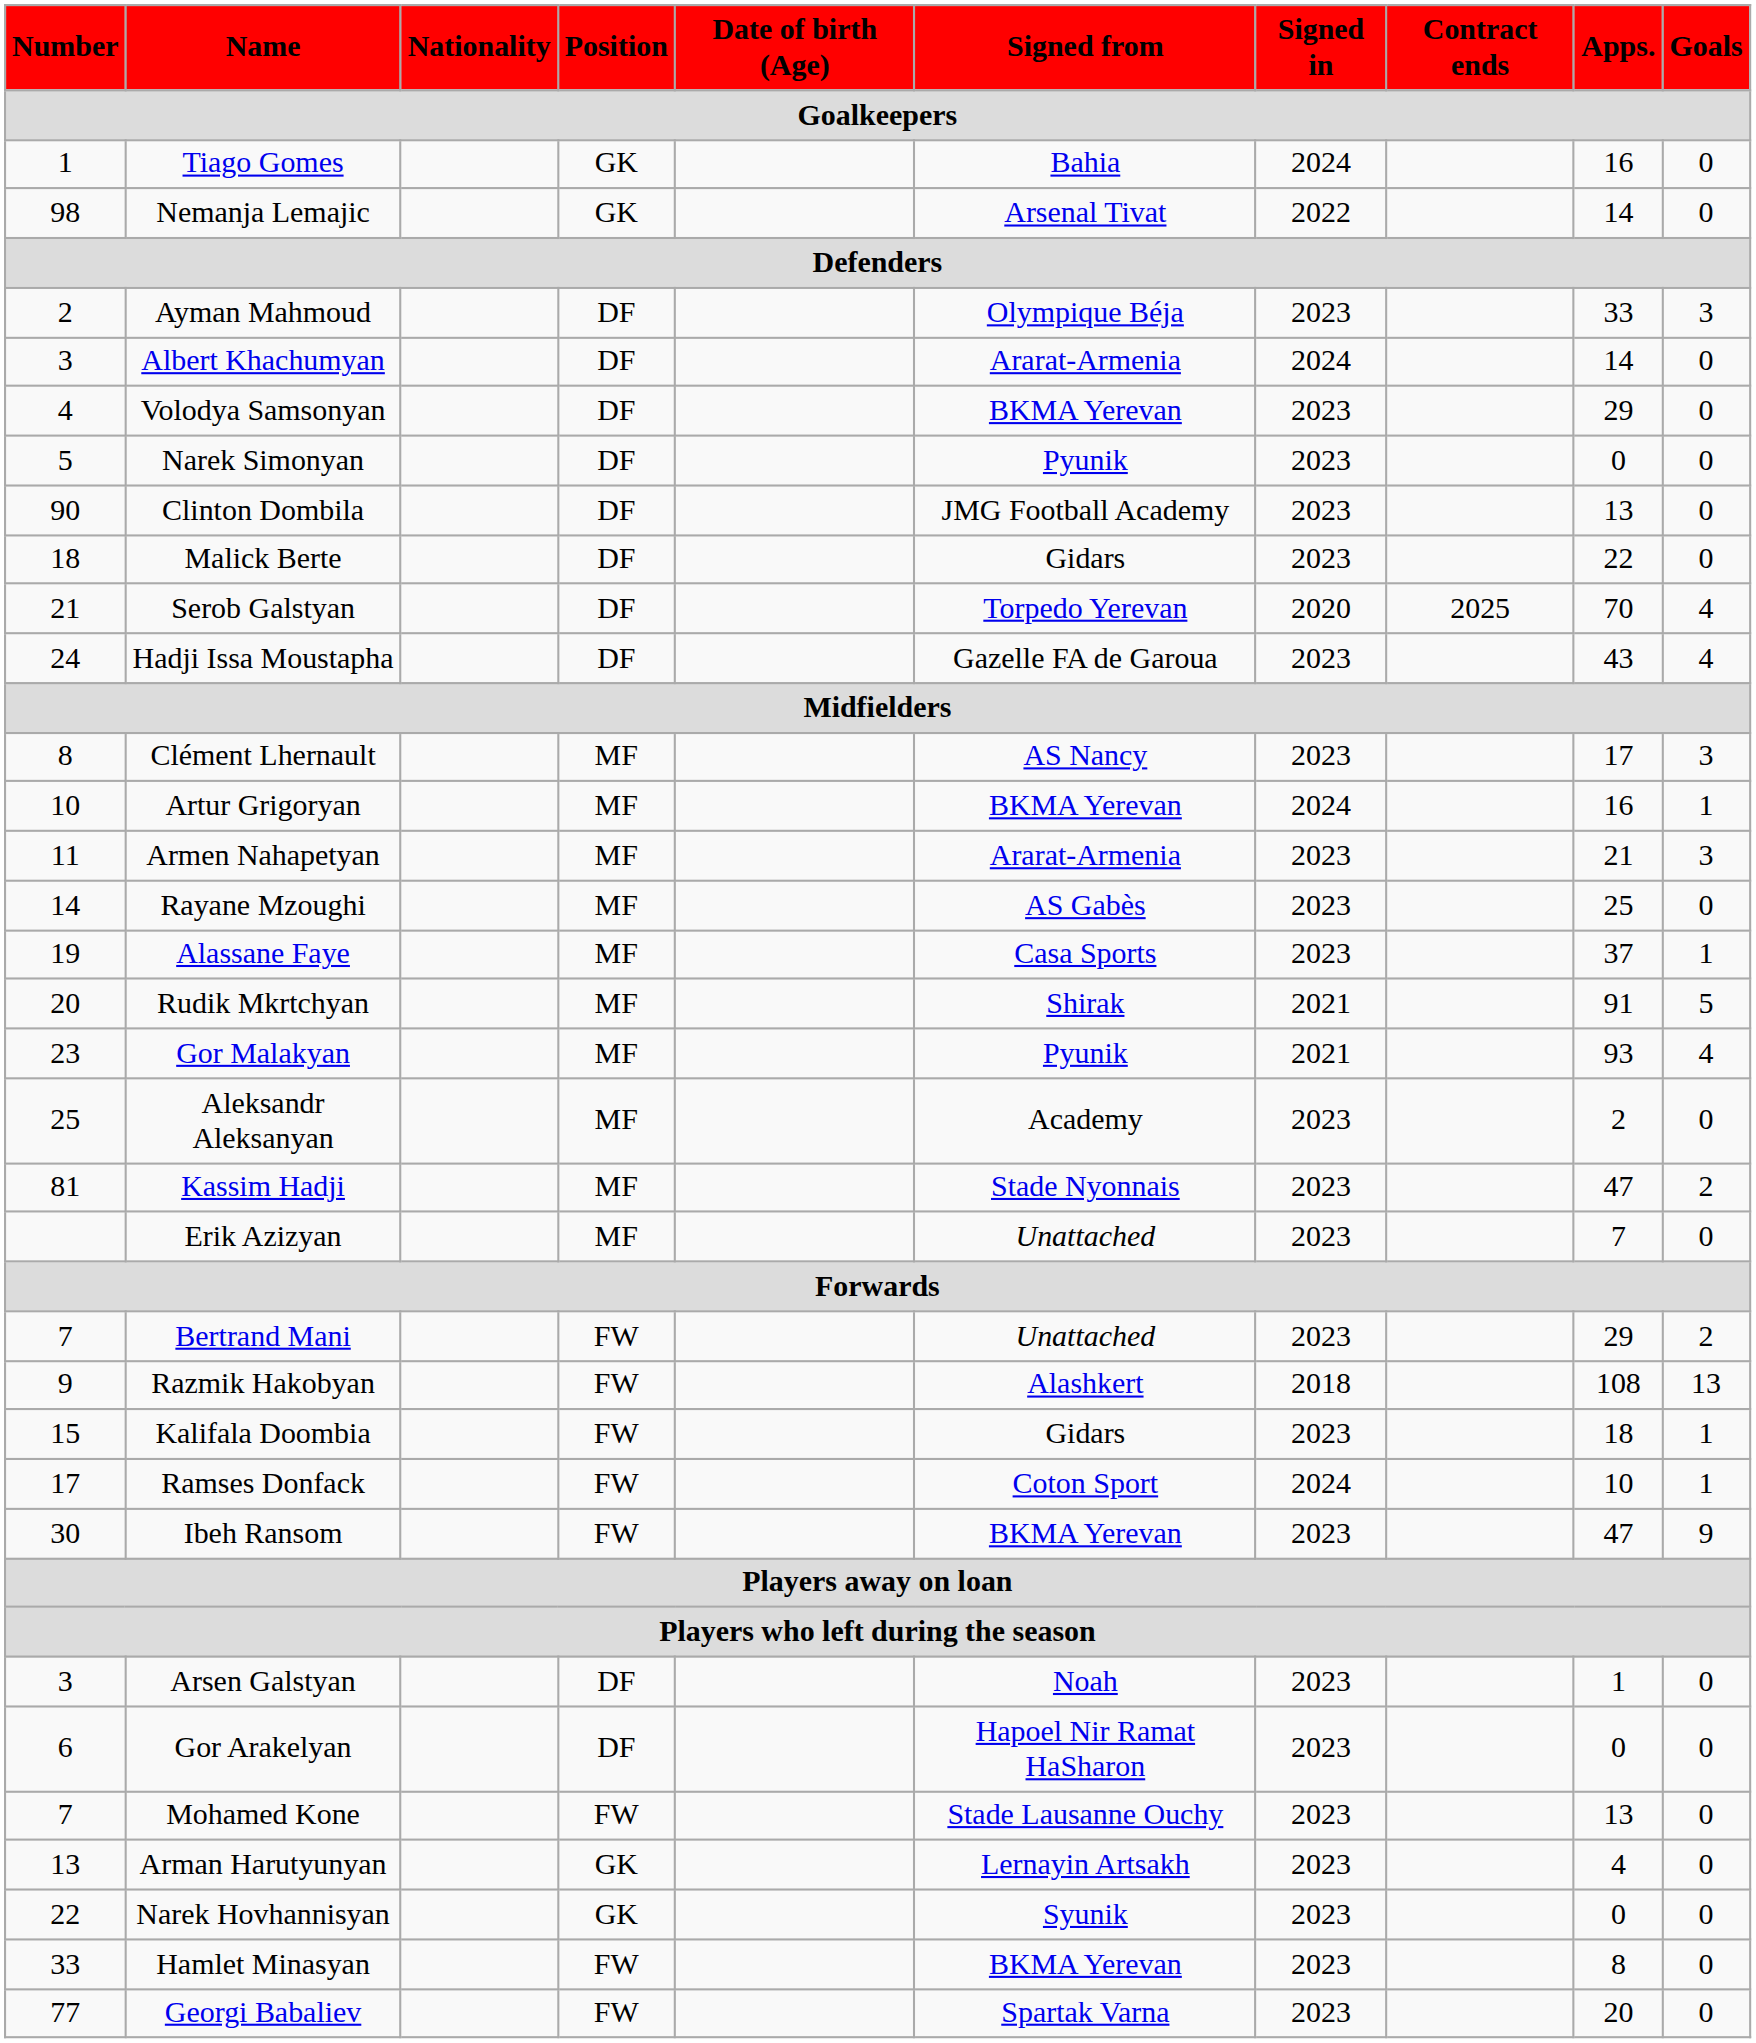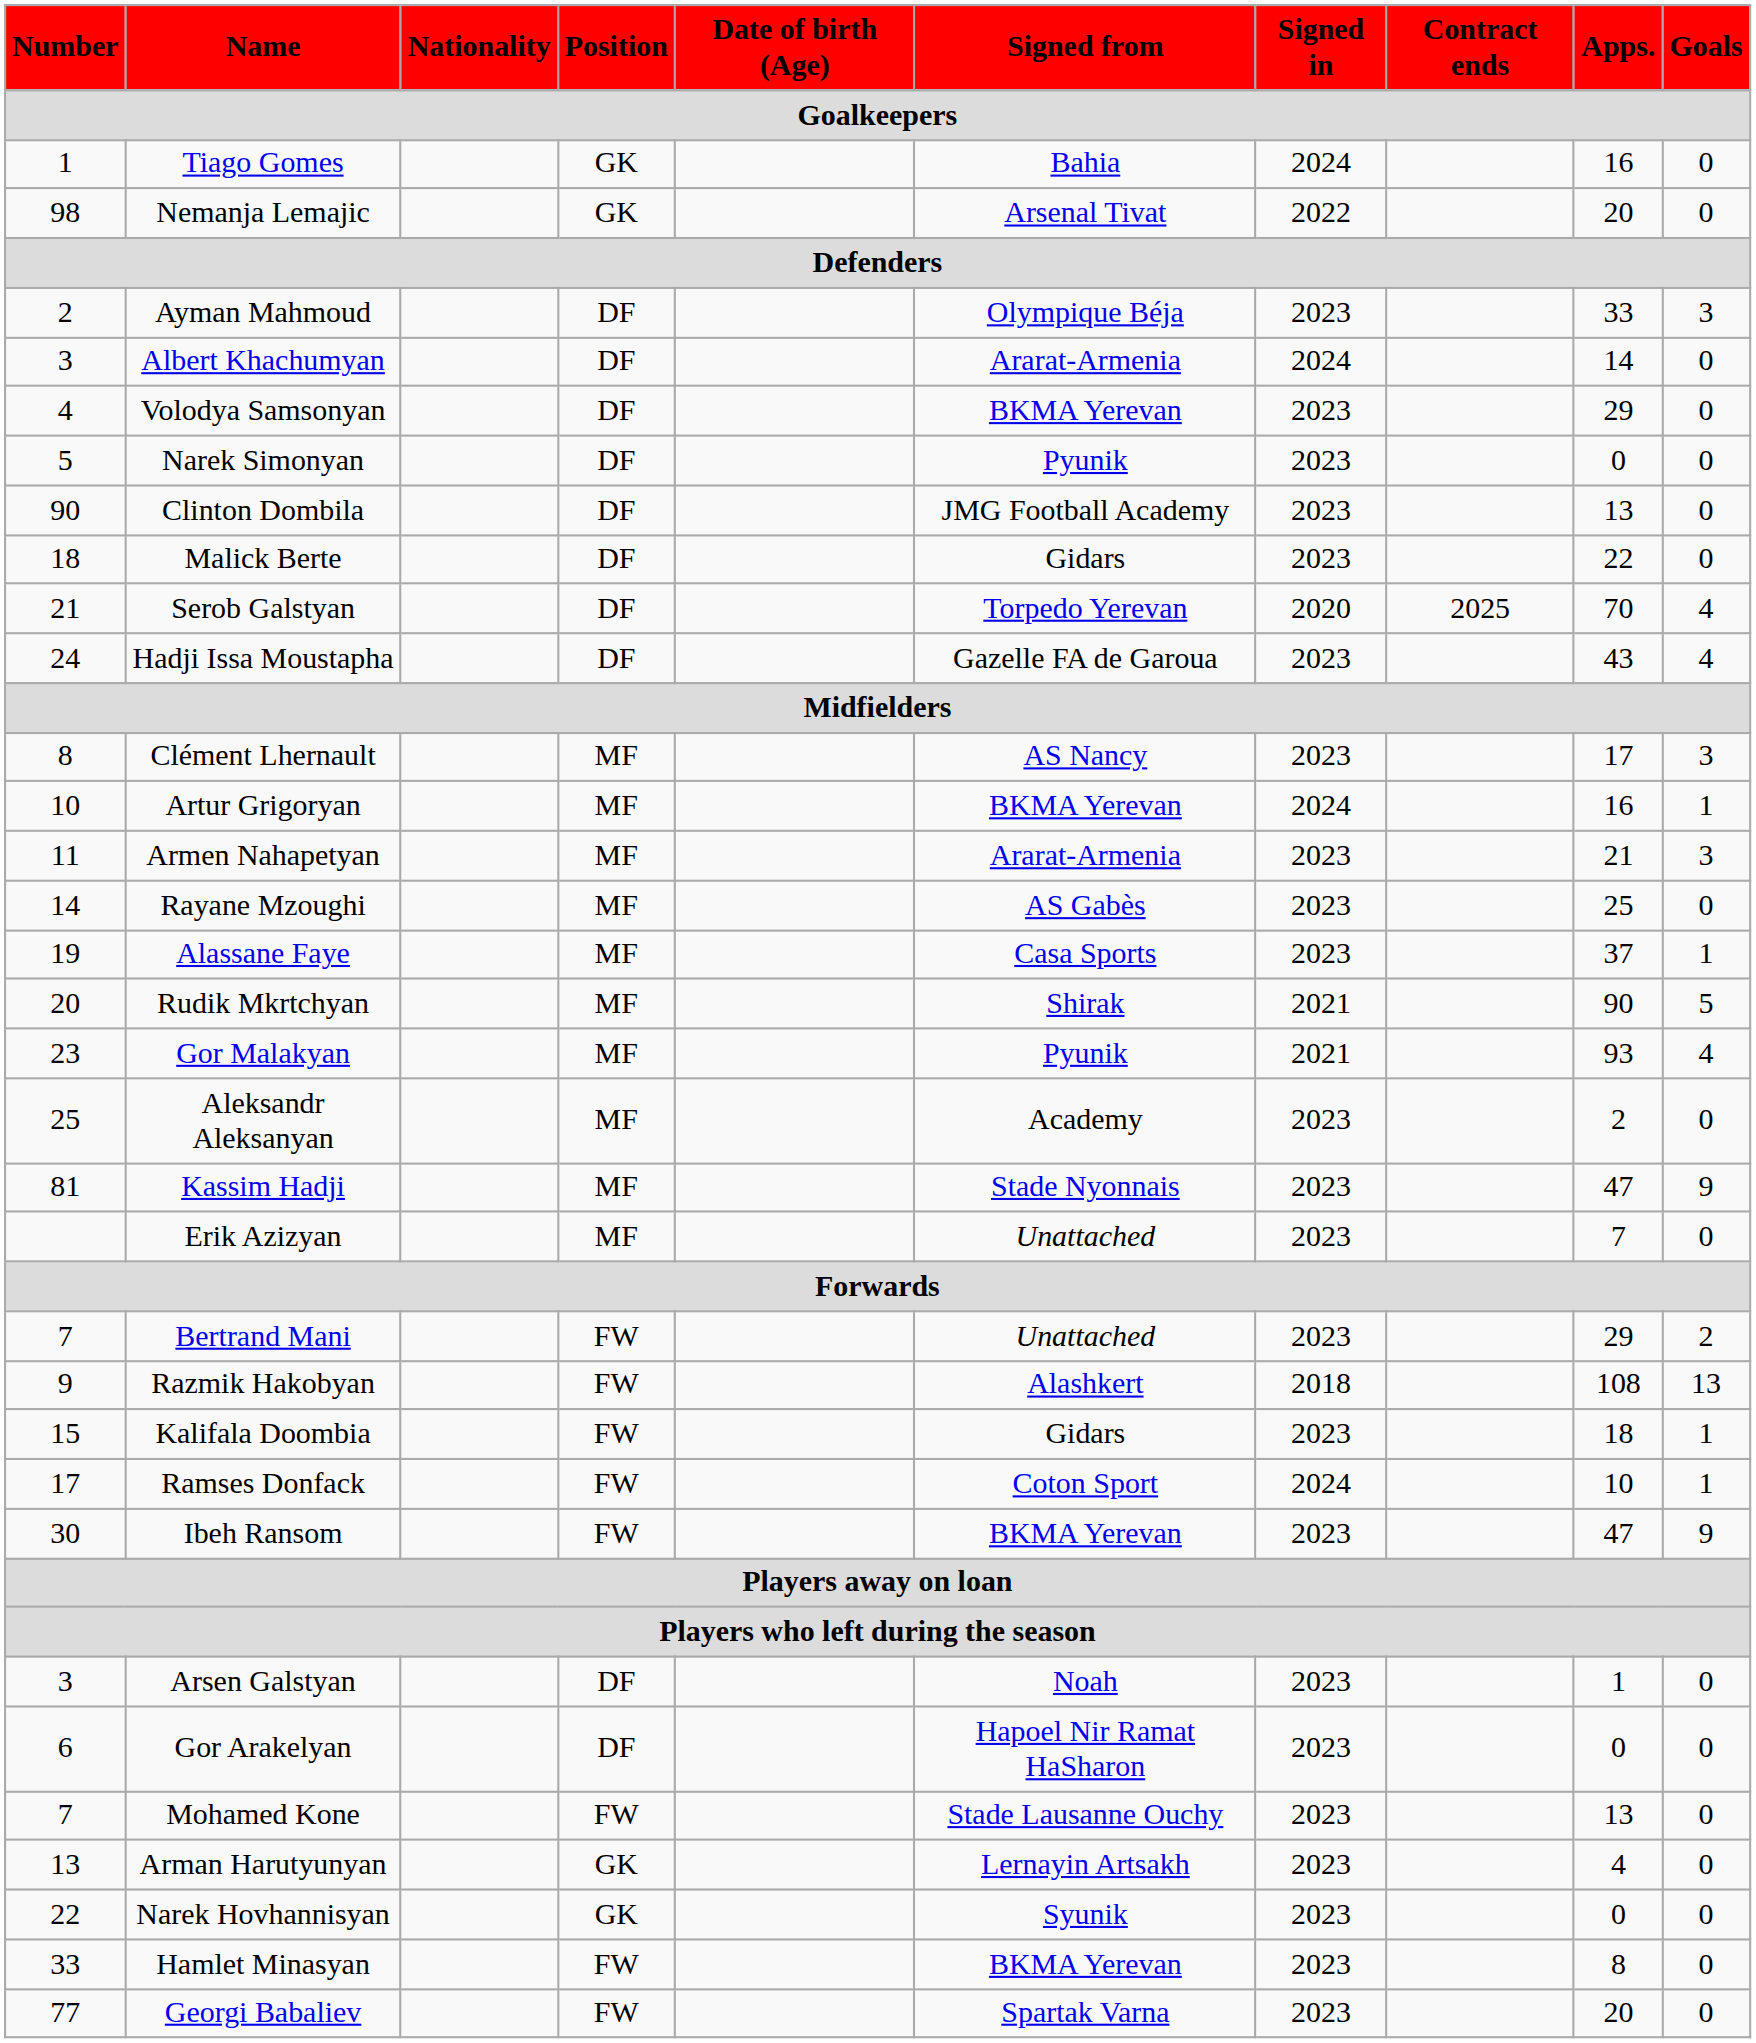 <table class="wikitable"  style="text-align:center; font-size:90%; width:95%;">
 <tr>
 <th style="background:#FF0000; color:#000000; text-align:center;">Number</th>
 <th style="background:#FF0000; color:#000000; text-align:center;">Name</th>
 <th style="background:#FF0000; color:#000000; text-align:center;">Nationality</th>
 <th style="background:#FF0000; color:#000000; text-align:center;">Position</th>
 <th style="background:#FF0000; color:#000000; text-align:center;">Date of birth (Age)</th>
 <th style="background:#FF0000; color:#000000; text-align:center;">Signed from</th>
 <th style="background:#FF0000; color:#000000; text-align:center;">Signed in</th>
 <th style="background:#FF0000; color:#000000; text-align:center;">Contract ends</th>
 <th style="background:#FF0000; color:#000000; text-align:center;">Apps.</th>
 <th style="background:#FF0000; color:#000000; text-align:center;">Goals</th>
 </tr>
 <tr>
 <th colspan="11"  style="background:#dcdcdc; text-align:center;">Goalkeepers</th>
 </tr>
 <tr>
 <td>1</td>
 <td><a href='#'>Tiago Gomes</a></td>
 <td></td>
 <td>GK</td>
 <td></td>
 <td><a href='#'>Bahia</a></td>
 <td>2024</td>
 <td></td>
 <td>16</td>
 <td>0</td>
 </tr>
 <tr>
 <td>98</td>
 <td>Nemanja Lemajic</td>
 <td></td>
 <td>GK</td>
 <td></td>
 <td><a href='#'>Arsenal Tivat</a></td>
 <td>2022</td>
 <td></td>
-<td>14</td>
+<td>20</td>
 <td>0</td>
 </tr>
 <tr>
 <th colspan="11"  style="background:#dcdcdc; text-align:center;">Defenders</th>
 </tr>
 <tr>
 <td>2</td>
 <td>Ayman Mahmoud</td>
 <td></td>
 <td>DF</td>
 <td></td>
 <td><a href='#'>Olympique Béja</a></td>
 <td>2023</td>
 <td></td>
 <td>33</td>
 <td>3</td>
 </tr>
 <tr>
 <td>3</td>
 <td><a href='#'>Albert Khachumyan</a></td>
 <td></td>
 <td>DF</td>
 <td></td>
 <td><a href='#'>Ararat-Armenia</a></td>
 <td>2024</td>
 <td></td>
 <td>14</td>
 <td>0</td>
 </tr>
 <tr>
 <td>4</td>
 <td>Volodya Samsonyan</td>
 <td></td>
 <td>DF</td>
 <td></td>
 <td><a href='#'>BKMA Yerevan</a></td>
 <td>2023</td>
 <td></td>
 <td>29</td>
 <td>0</td>
 </tr>
 <tr>
 <td>5</td>
 <td>Narek Simonyan</td>
 <td></td>
 <td>DF</td>
 <td></td>
 <td><a href='#'>Pyunik</a></td>
 <td>2023</td>
 <td></td>
 <td>0</td>
 <td>0</td>
 </tr>
 <tr>
 <td>90</td>
 <td>Clinton Dombila</td>
 <td></td>
 <td>DF</td>
 <td></td>
 <td>JMG Football Academy</td>
 <td>2023</td>
 <td></td>
 <td>13</td>
 <td>0</td>
 </tr>
 <tr>
 <td>18</td>
 <td>Malick Berte</td>
 <td></td>
 <td>DF</td>
 <td></td>
 <td>Gidars</td>
 <td>2023</td>
 <td></td>
 <td>22</td>
 <td>0</td>
 </tr>
 <tr>
 <td>21</td>
 <td>Serob Galstyan</td>
 <td></td>
 <td>DF</td>
 <td></td>
 <td><a href='#'>Torpedo Yerevan</a></td>
 <td>2020</td>
 <td>2025</td>
 <td>70</td>
 <td>4</td>
 </tr>
 <tr>
 <td>24</td>
 <td>Hadji Issa Moustapha</td>
 <td></td>
 <td>DF</td>
 <td></td>
 <td>Gazelle FA de Garoua</td>
 <td>2023</td>
 <td></td>
 <td>43</td>
 <td>4</td>
 </tr>
 <tr>
 <th colspan="11"  style="background:#dcdcdc; text-align:center;">Midfielders</th>
 </tr>
 <tr>
 <td>8</td>
 <td>Clément Lhernault</td>
 <td></td>
 <td>MF</td>
 <td></td>
 <td><a href='#'>AS Nancy</a></td>
 <td>2023</td>
 <td></td>
 <td>17</td>
 <td>3</td>
 </tr>
 <tr>
 <td>10</td>
 <td>Artur Grigoryan</td>
 <td></td>
 <td>MF</td>
 <td></td>
 <td><a href='#'>BKMA Yerevan</a></td>
 <td>2024</td>
 <td></td>
 <td>16</td>
 <td>1</td>
 </tr>
 <tr>
 <td>11</td>
 <td>Armen Nahapetyan</td>
 <td></td>
 <td>MF</td>
 <td></td>
 <td><a href='#'>Ararat-Armenia</a></td>
 <td>2023</td>
 <td></td>
 <td>21</td>
 <td>3</td>
 </tr>
 <tr>
 <td>14</td>
 <td>Rayane Mzoughi</td>
 <td></td>
 <td>MF</td>
 <td></td>
 <td><a href='#'>AS Gabès</a></td>
 <td>2023</td>
 <td></td>
 <td>25</td>
 <td>0</td>
 </tr>
 <tr>
 <td>19</td>
 <td><a href='#'>Alassane Faye</a></td>
 <td></td>
 <td>MF</td>
 <td></td>
 <td><a href='#'>Casa Sports</a></td>
 <td>2023</td>
 <td></td>
 <td>37</td>
 <td>1</td>
 </tr>
 <tr>
 <td>20</td>
 <td>Rudik Mkrtchyan</td>
 <td></td>
 <td>MF</td>
 <td></td>
 <td><a href='#'>Shirak</a></td>
 <td>2021</td>
 <td></td>
-<td>91</td>
+<td>90</td>
 <td>5</td>
 </tr>
 <tr>
 <td>23</td>
 <td><a href='#'>Gor Malakyan</a></td>
 <td></td>
 <td>MF</td>
 <td></td>
 <td><a href='#'>Pyunik</a></td>
 <td>2021</td>
 <td></td>
 <td>93</td>
 <td>4</td>
 </tr>
 <tr>
 <td>25</td>
 <td>Aleksandr Aleksanyan</td>
 <td></td>
 <td>MF</td>
 <td></td>
 <td>Academy</td>
 <td>2023</td>
 <td></td>
 <td>2</td>
 <td>0</td>
 </tr>
 <tr>
 <td>81</td>
 <td><a href='#'>Kassim Hadji</a></td>
 <td></td>
 <td>MF</td>
 <td></td>
 <td><a href='#'>Stade Nyonnais</a></td>
 <td>2023</td>
 <td></td>
 <td>47</td>
-<td>2</td>
+<td>9</td>
 </tr>
 <tr>
 <td></td>
 <td>Erik Azizyan</td>
 <td></td>
 <td>MF</td>
 <td></td>
 <td><em>Unattached</em></td>
 <td>2023</td>
 <td></td>
 <td>7</td>
 <td>0</td>
 </tr>
 <tr>
 <th colspan="11"  style="background:#dcdcdc; text-align:center;">Forwards</th>
 </tr>
 <tr>
 <td>7</td>
 <td><a href='#'>Bertrand Mani</a></td>
 <td></td>
 <td>FW</td>
 <td></td>
 <td><em>Unattached</em></td>
 <td>2023</td>
 <td></td>
 <td>29</td>
 <td>2</td>
 </tr>
 <tr>
 <td>9</td>
 <td>Razmik Hakobyan</td>
 <td></td>
 <td>FW</td>
 <td></td>
 <td><a href='#'>Alashkert</a></td>
 <td>2018</td>
 <td></td>
 <td>108</td>
 <td>13</td>
 </tr>
 <tr>
 <td>15</td>
 <td>Kalifala Doombia</td>
 <td></td>
 <td>FW</td>
 <td></td>
 <td>Gidars</td>
 <td>2023</td>
 <td></td>
 <td>18</td>
 <td>1</td>
 </tr>
 <tr>
 <td>17</td>
 <td>Ramses Donfack</td>
 <td></td>
 <td>FW</td>
 <td></td>
 <td><a href='#'>Coton Sport</a></td>
 <td>2024</td>
 <td></td>
 <td>10</td>
 <td>1</td>
 </tr>
 <tr>
 <td>30</td>
 <td>Ibeh Ransom</td>
 <td></td>
 <td>FW</td>
 <td></td>
 <td><a href='#'>BKMA Yerevan</a></td>
 <td>2023</td>
 <td></td>
 <td>47</td>
 <td>9</td>
 </tr>
 <tr>
 <th colspan="11"  style="background:#dcdcdc; text-align:center;">Players away on loan</th>
 </tr>
 <tr>
 <th colspan="11"  style="background:#dcdcdc; text-align:center;">Players who left during the season</th>
 </tr>
 <tr>
 <td>3</td>
 <td>Arsen Galstyan</td>
 <td></td>
 <td>DF</td>
 <td></td>
 <td><a href='#'>Noah</a></td>
 <td>2023</td>
 <td></td>
 <td>1</td>
 <td>0</td>
 </tr>
 <tr>
 <td>6</td>
 <td>Gor Arakelyan</td>
 <td></td>
 <td>DF</td>
 <td></td>
 <td><a href='#'>Hapoel Nir Ramat HaSharon</a></td>
 <td>2023</td>
 <td></td>
 <td>0</td>
 <td>0</td>
 </tr>
 <tr>
 <td>7</td>
 <td>Mohamed Kone</td>
 <td></td>
 <td>FW</td>
 <td></td>
 <td><a href='#'>Stade Lausanne Ouchy</a></td>
 <td>2023</td>
 <td></td>
 <td>13</td>
 <td>0</td>
 </tr>
 <tr>
 <td>13</td>
 <td>Arman Harutyunyan</td>
 <td></td>
 <td>GK</td>
 <td></td>
 <td><a href='#'>Lernayin Artsakh</a></td>
 <td>2023</td>
 <td></td>
 <td>4</td>
 <td>0</td>
 </tr>
 <tr>
 <td>22</td>
 <td>Narek Hovhannisyan</td>
 <td></td>
 <td>GK</td>
 <td></td>
 <td><a href='#'>Syunik</a></td>
 <td>2023</td>
 <td></td>
 <td>0</td>
 <td>0</td>
 </tr>
 <tr>
 <td>33</td>
 <td>Hamlet Minasyan</td>
 <td></td>
 <td>FW</td>
 <td></td>
 <td><a href='#'>BKMA Yerevan</a></td>
 <td>2023</td>
 <td></td>
 <td>8</td>
 <td>0</td>
 </tr>
 <tr>
 <td>77</td>
 <td><a href='#'>Georgi Babaliev</a></td>
 <td></td>
 <td>FW</td>
 <td></td>
 <td><a href='#'>Spartak Varna</a></td>
 <td>2023</td>
 <td></td>
 <td>20</td>
 <td>0</td>
 </tr>
 </table>
